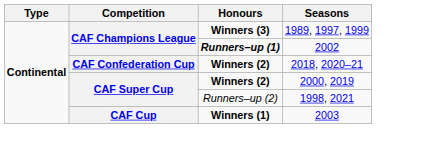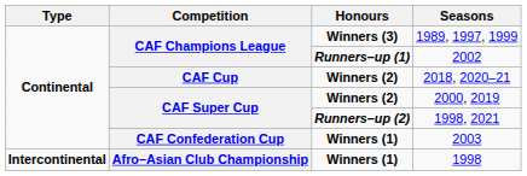 <table class="wikitable plainrowheaders" style="font-size:95%; text-align:center;">
 <tr>
 <th>Type</th>
 <th>Competition</th>
 <th><strong>Honours</strong></th>
 <th>Seasons</th>
 </tr>
 <tr>
 <td rowspan="6"><strong>Continental</strong></td>
 <th rowspan="2" scope="col"><a href='#'>CAF Champions League</a></th>
 <td align="center"><strong>Winners (3)</strong></td>
 <td><a href='#'>1989</a>, <a href='#'>1997</a>, <a href='#'>1999</a></td>
 </tr>
 <tr>
 <td align="center"><strong><em>Runners–up (1)</em></strong></td>
 <td><a href='#'>2002</a></td>
 </tr>
 <tr>
-<th scope="col"><a href='#'>CAF Confederation Cup</a></th>
+<th scope="col"><a href='#'>CAF Cup</a></th>
 <td align="center"><strong>Winners (2)</strong></td>
 <td><a href='#'>2018</a>, <a href='#'>2020–21</a></td>
 </tr>
 <tr>
 <th rowspan="2" scope="col"><a href='#'>CAF Super Cup</a></th>
 <td align="center"><strong>Winners (2)</strong></td>
 <td><a href='#'>2000</a>, <a href='#'>2019</a></td>
 </tr>
 <tr>
-<td align="center"><em>Runners–up (2)</em></td>
+<td align="center"><strong><em>Runners–up (2)</em></strong></td>
 <td><a href='#'>1998</a>, <a href='#'>2021</a></td>
 </tr>
 <tr>
-<th scope="col"><a href='#'>CAF Cup</a></th>
+<th scope="col"><a href='#'>CAF Confederation Cup</a></th>
 <td align="center"><strong>Winners (1)</strong></td>
 <td><a href='#'>2003</a></td>
 </tr>
+<tr>
+<td><strong>Intercontinental</strong></td>
+<th scope="col"><a href='#'>Afro–Asian Club Championship</a></th>
+<td align="center"><strong>Winners (1)</strong></td>
+<td><a href='#'>1998</a></td>
+</tr>
 </table>
